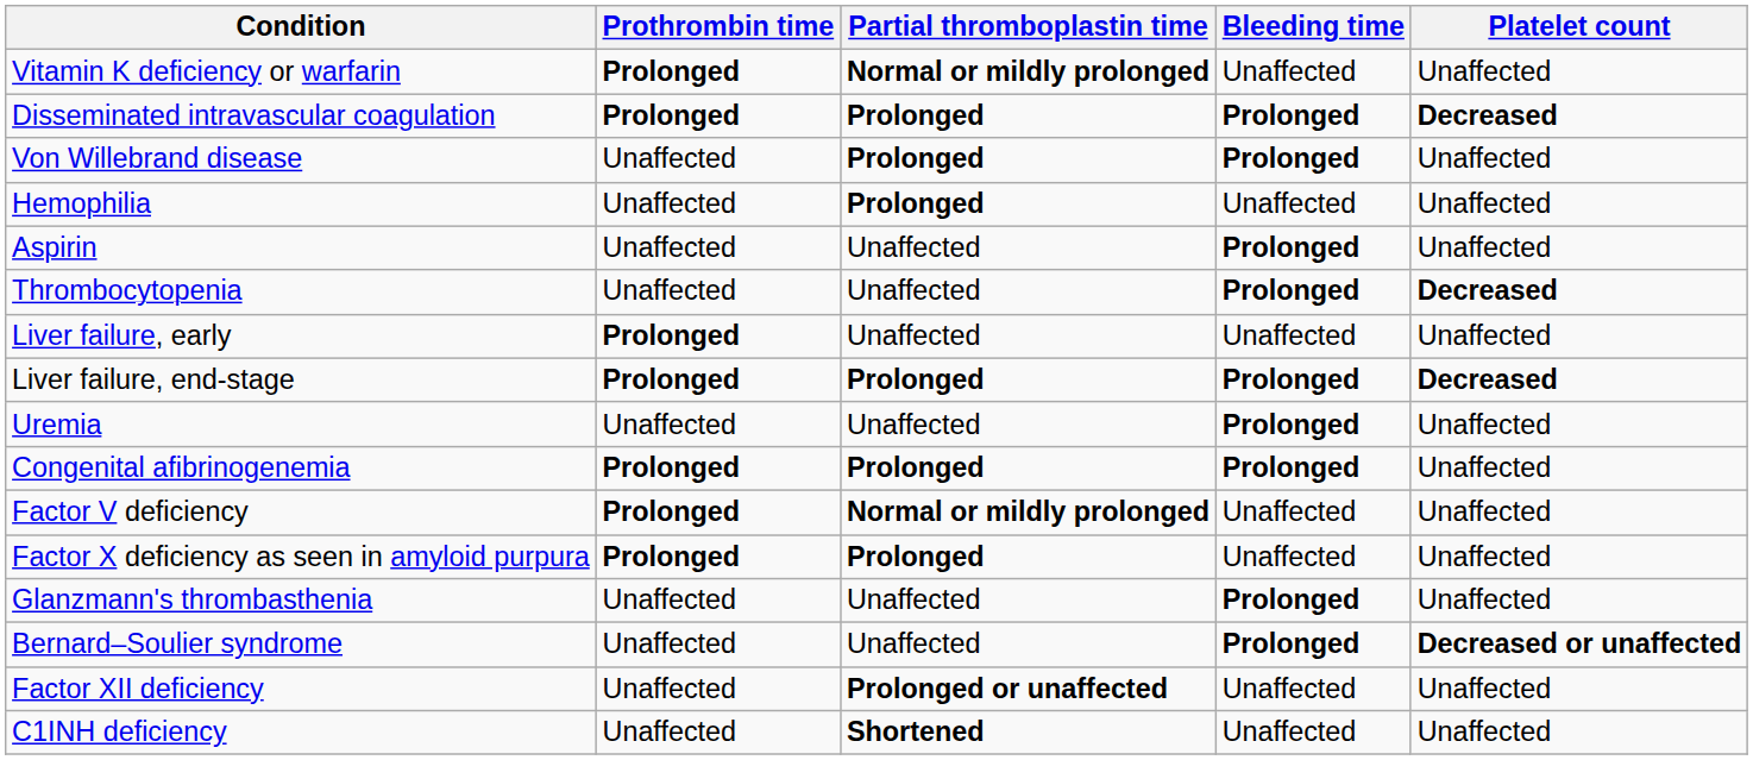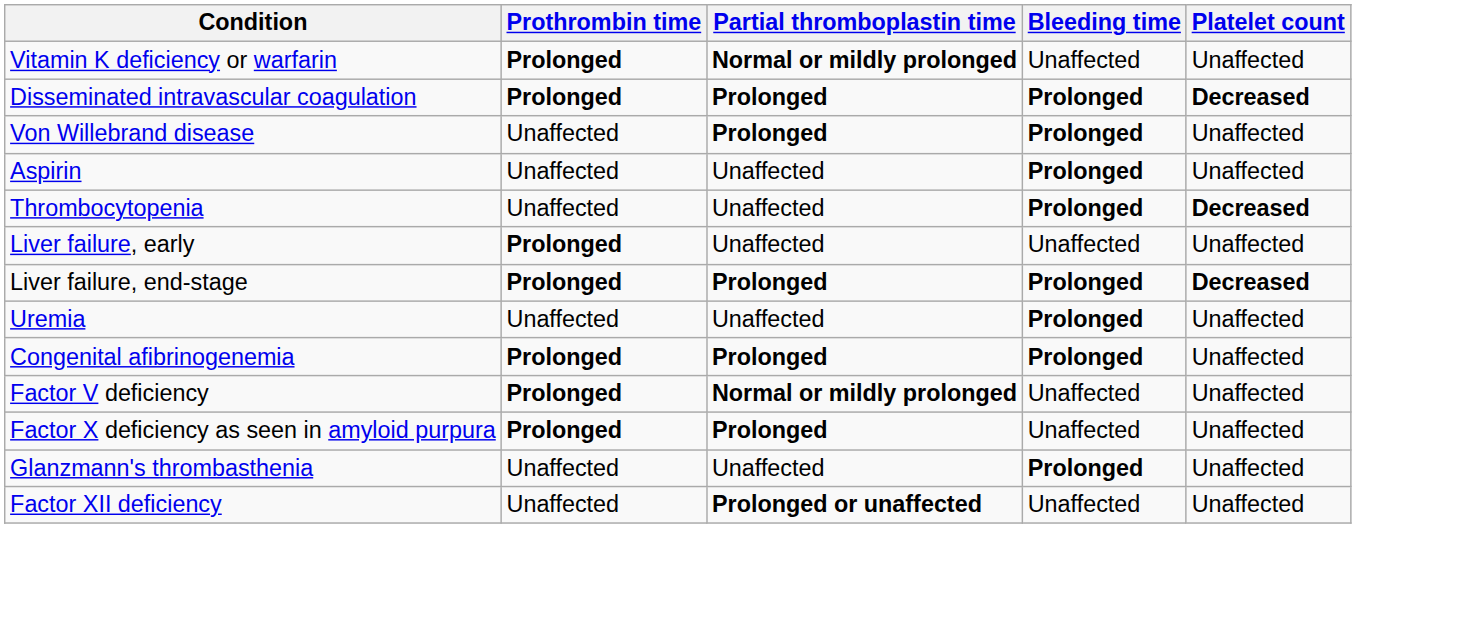 <table class="wikitable sortable">
 <tr>
 <th>Condition</th>
 <th><a href='#'>Prothrombin time</a></th>
 <th><a href='#'>Partial thromboplastin time</a></th>
 <th><a href='#'>Bleeding time</a></th>
 <th><a href='#'>Platelet count</a></th>
 </tr>
 <tr>
 <td><a href='#'>Vitamin K deficiency</a> or <a href='#'>warfarin</a></td>
 <td><strong>Prolonged</strong></td>
 <td><strong>Normal or mildly prolonged</strong></td>
 <td>Unaffected</td>
 <td>Unaffected</td>
 </tr>
 <tr>
 <td><a href='#'>Disseminated intravascular coagulation</a></td>
 <td><strong>Prolonged</strong></td>
 <td><strong>Prolonged</strong></td>
 <td><strong>Prolonged</strong></td>
 <td><strong>Decreased</strong></td>
 </tr>
 <tr>
 <td><a href='#'>Von Willebrand disease</a></td>
 <td>Unaffected</td>
 <td><strong>Prolonged</strong></td>
 <td><strong>Prolonged</strong></td>
-<td>Unaffected</td>
-</tr>
-<tr>
-<td><a href='#'>Hemophilia</a></td>
-<td>Unaffected</td>
-<td><strong>Prolonged</strong></td>
-<td>Unaffected</td>
 <td>Unaffected</td>
 </tr>
 <tr>
 <td><a href='#'>Aspirin</a></td>
 <td>Unaffected</td>
 <td>Unaffected</td>
 <td><strong>Prolonged</strong></td>
 <td>Unaffected</td>
 </tr>
 <tr>
 <td><a href='#'>Thrombocytopenia</a></td>
 <td>Unaffected</td>
 <td>Unaffected</td>
 <td><strong>Prolonged</strong></td>
 <td><strong>Decreased</strong></td>
 </tr>
 <tr>
 <td><a href='#'>Liver failure</a>, early</td>
 <td><strong>Prolonged</strong></td>
 <td>Unaffected</td>
 <td>Unaffected</td>
 <td>Unaffected</td>
 </tr>
 <tr>
 <td>Liver failure, end-stage</td>
 <td><strong>Prolonged</strong></td>
 <td><strong>Prolonged</strong></td>
 <td><strong>Prolonged</strong></td>
 <td><strong>Decreased</strong></td>
 </tr>
 <tr>
 <td><a href='#'>Uremia</a></td>
 <td>Unaffected</td>
 <td>Unaffected</td>
 <td><strong>Prolonged</strong></td>
 <td>Unaffected</td>
 </tr>
 <tr>
 <td><a href='#'>Congenital afibrinogenemia</a></td>
 <td><strong>Prolonged</strong></td>
 <td><strong>Prolonged</strong></td>
 <td><strong>Prolonged</strong></td>
 <td>Unaffected</td>
 </tr>
 <tr>
 <td><a href='#'>Factor V</a> deficiency</td>
 <td><strong>Prolonged</strong></td>
 <td><strong>Normal or mildly prolonged</strong></td>
 <td>Unaffected</td>
 <td>Unaffected</td>
 </tr>
 <tr>
 <td><a href='#'>Factor X</a> deficiency as seen in <a href='#'>amyloid purpura</a></td>
 <td><strong>Prolonged</strong></td>
 <td><strong>Prolonged</strong></td>
 <td>Unaffected</td>
 <td>Unaffected</td>
 </tr>
 <tr>
 <td><a href='#'>Glanzmann's thrombasthenia</a></td>
 <td>Unaffected</td>
 <td>Unaffected</td>
 <td><strong>Prolonged</strong></td>
 <td>Unaffected</td>
 </tr>
 <tr>
-<td><a href='#'>Bernard–Soulier syndrome</a></td>
-<td>Unaffected</td>
-<td>Unaffected</td>
-<td><strong>Prolonged</strong></td>
-<td><strong>Decreased or unaffected</strong></td>
-</tr>
-<tr>
 <td><a href='#'>Factor XII deficiency</a></td>
 <td>Unaffected</td>
 <td><strong>Prolonged or unaffected</strong></td>
 <td>Unaffected</td>
 <td>Unaffected</td>
 </tr>
-<tr>
-<td><a href='#'>C1INH deficiency</a></td>
-<td>Unaffected</td>
-<td><strong>Shortened</strong></td>
-<td>Unaffected</td>
-<td>Unaffected</td>
-</tr>
 </table>
